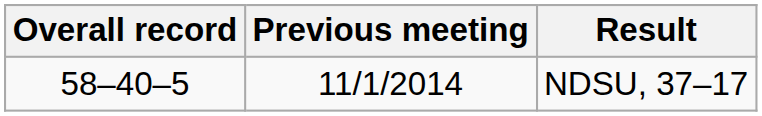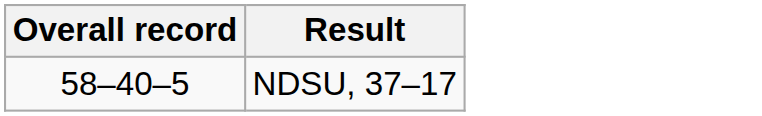 <table class="wikitable">
 <tr align="center">
 <th>Overall record</th>
-<th>Previous meeting</th>
 <th>Result</th>
 </tr>
 <tr align="center">
 <td>58–40–5</td>
-<td>11/1/2014</td>
 <td>NDSU, 37–17</td>
 </tr>
 </table>
